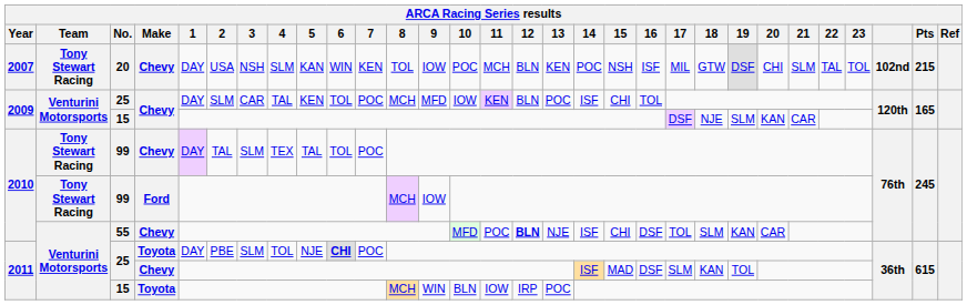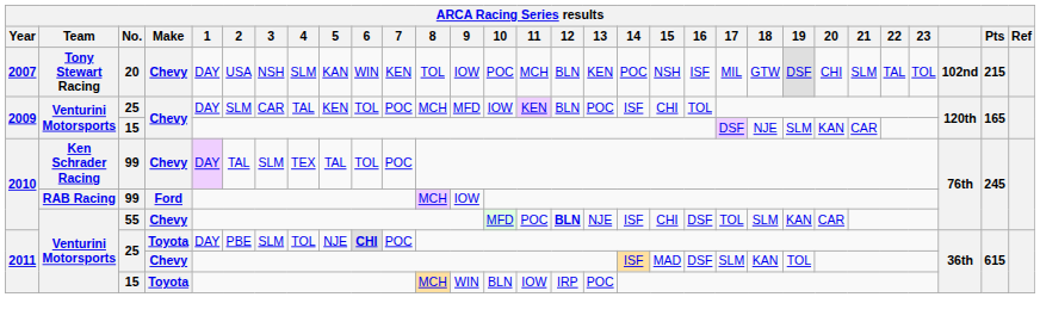 <table class="wikitable" style="text-align:center; font-size:75%">
 <tr>
 <th colspan=30><a href='#'>ARCA Racing Series</a> results</th>
 </tr>
 <tr>
 <th>Year</th>
 <th>Team</th>
 <th>No.</th>
 <th>Make</th>
 <th>1</th>
 <th>2</th>
 <th>3</th>
 <th>4</th>
 <th>5</th>
 <th>6</th>
 <th>7</th>
 <th>8</th>
 <th>9</th>
 <th>10</th>
 <th>11</th>
 <th>12</th>
 <th>13</th>
 <th>14</th>
 <th>15</th>
 <th>16</th>
 <th>17</th>
 <th>18</th>
 <th>19</th>
 <th>20</th>
 <th>21</th>
 <th>22</th>
 <th>23</th>
 <th></th>
 <th>Pts</th>
 <th>Ref</th>
 </tr>
 <tr>
 <th><a href='#'>2007</a></th>
 <th><a href='#'>Tony Stewart</a> Racing</th>
 <th>20</th>
 <th><a href='#'>Chevy</a></th>
 <td><a href='#'>DAY</a></td>
 <td><a href='#'>USA</a></td>
 <td><a href='#'>NSH</a></td>
 <td><a href='#'>SLM</a></td>
 <td><a href='#'>KAN</a></td>
 <td><a href='#'>WIN</a></td>
 <td><a href='#'>KEN</a></td>
 <td><a href='#'>TOL</a></td>
 <td><a href='#'>IOW</a></td>
 <td><a href='#'>POC</a></td>
 <td><a href='#'>MCH</a></td>
 <td><a href='#'>BLN</a></td>
 <td><a href='#'>KEN</a></td>
 <td><a href='#'>POC</a></td>
 <td><a href='#'>NSH</a></td>
 <td><a href='#'>ISF</a></td>
 <td><a href='#'>MIL</a></td>
 <td><a href='#'>GTW</a></td>
 <td style="background:#DFDFDF;"><a href='#'>DSF</a><br></td>
 <td><a href='#'>CHI</a></td>
 <td><a href='#'>SLM</a></td>
 <td><a href='#'>TAL</a></td>
 <td><a href='#'>TOL</a></td>
 <th>102nd</th>
 <th>215</th>
 <th></th>
 </tr>
 <tr>
 <th rowspan=2><a href='#'>2009</a></th>
 <th rowspan=2><a href='#'>Venturini Motorsports</a></th>
 <th>25</th>
 <th rowspan=2><a href='#'>Chevy</a></th>
 <td><a href='#'>DAY</a></td>
 <td><a href='#'>SLM</a></td>
 <td><a href='#'>CAR</a></td>
 <td><a href='#'>TAL</a></td>
 <td><a href='#'>KEN</a></td>
 <td><a href='#'>TOL</a></td>
 <td><a href='#'>POC</a></td>
 <td><a href='#'>MCH</a></td>
 <td><a href='#'>MFD</a></td>
 <td><a href='#'>IOW</a></td>
 <td style="background:#EFCFFF;"><a href='#'>KEN</a><br></td>
 <td><a href='#'>BLN</a></td>
 <td><a href='#'>POC</a></td>
 <td><a href='#'>ISF</a></td>
 <td><a href='#'>CHI</a></td>
 <td><a href='#'>TOL</a></td>
 <td colspan=7></td>
 <th rowspan=2>120th</th>
 <th rowspan=2>165</th>
 <th rowspan=2></th>
 </tr>
 <tr>
 <th>15</th>
 <td colspan=16></td>
 <td style="background:#EFCFFF;"><a href='#'>DSF</a><br></td>
 <td><a href='#'>NJE</a></td>
 <td><a href='#'>SLM</a></td>
 <td><a href='#'>KAN</a></td>
 <td><a href='#'>CAR</a></td>
 <td colspan=2></td>
 </tr>
 <tr>
 <th rowspan=3><a href='#'>2010</a></th>
-<th><a href='#'>Tony Stewart</a> Racing</th>
+<th><a href='#'>Ken Schrader Racing</a></th>
 <th>99</th>
 <th><a href='#'>Chevy</a></th>
 <td style="background:#EFCFFF;"><a href='#'>DAY</a><br></td>
 <td><a href='#'>TAL</a></td>
 <td><a href='#'>SLM</a></td>
 <td><a href='#'>TEX</a></td>
 <td><a href='#'>TAL</a></td>
 <td><a href='#'>TOL</a></td>
 <td><a href='#'>POC</a></td>
 <td colspan=16></td>
 <th rowspan=3>76th</th>
 <th rowspan=3>245</th>
 <th rowspan=3></th>
 </tr>
 <tr>
-<th><a href='#'>Tony Stewart</a> Racing</th>
+<th><a href='#'>RAB Racing</a></th>
 <th>99</th>
 <th><a href='#'>Ford</a></th>
 <td colspan=7></td>
 <td style="background:#EFCFFF;"><a href='#'>MCH</a><br></td>
 <td><a href='#'>IOW</a></td>
 <td colspan=14></td>
 </tr>
 <tr>
 <th rowspan=4><a href='#'>Venturini Motorsports</a></th>
 <th>55</th>
 <th><a href='#'>Chevy</a></th>
 <td colspan=9></td>
 <td style="background:#DFFFDF;"><a href='#'>MFD</a><br></td>
 <td><a href='#'>POC</a></td>
 <td><strong><a href='#'>BLN</a></strong></td>
 <td><a href='#'>NJE</a></td>
 <td><a href='#'>ISF</a></td>
 <td><a href='#'>CHI</a></td>
 <td><a href='#'>DSF</a></td>
 <td><a href='#'>TOL</a></td>
 <td><a href='#'>SLM</a></td>
 <td><a href='#'>KAN</a></td>
 <td><a href='#'>CAR</a></td>
 <td colspan=3></td>
 </tr>
 <tr>
 <th rowspan=3><a href='#'>2011</a></th>
 <th rowspan=2>25</th>
 <th><a href='#'>Toyota</a></th>
 <td><a href='#'>DAY</a></td>
 <td><a href='#'>PBE</a></td>
 <td><a href='#'>SLM</a></td>
 <td><a href='#'>TOL</a></td>
 <td><a href='#'>NJE</a></td>
 <td style="background:#DFDFDF;"><strong><a href='#'>CHI</a></strong><br></td>
 <td><a href='#'>POC</a></td>
 <td colspan=16></td>
 <th rowspan=3>36th</th>
 <th rowspan=3>615</th>
 <th rowspan=3></th>
 </tr>
 <tr>
 <th><a href='#'>Chevy</a></th>
 <td colspan=13></td>
 <td style="background:#FFDF9F;"><a href='#'>ISF</a><br></td>
 <td><a href='#'>MAD</a></td>
 <td><a href='#'>DSF</a></td>
 <td><a href='#'>SLM</a></td>
 <td><a href='#'>KAN</a></td>
 <td><a href='#'>TOL</a></td>
 <td colspan=4></td>
 </tr>
 <tr>
 <th>15</th>
 <th><a href='#'>Toyota</a></th>
 <td colspan=7></td>
 <td style="background:#FFDF9F;"><a href='#'>MCH</a><br></td>
 <td><a href='#'>WIN</a></td>
 <td><a href='#'>BLN</a></td>
 <td><a href='#'>IOW</a></td>
 <td><a href='#'>IRP</a></td>
 <td><a href='#'>POC</a></td>
 <td colspan=10></td>
 </tr>
 </table>
